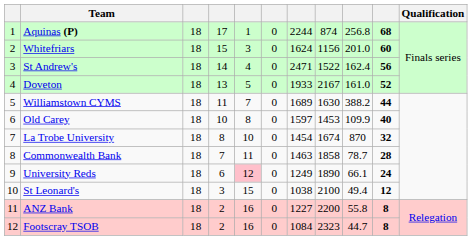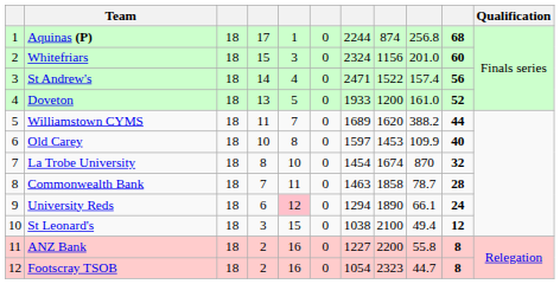 <table class="wikitable" style="text-align:center; margin-bottom:0">
 <tr>
 <th style="width:10px"></th>
 <th style="width:35%;">Team</th>
 <th style="width:30px;"></th>
 <th style="width:30px;"></th>
 <th style="width:30px;"></th>
 <th style="width:30px;"></th>
 <th style="width:30px;"></th>
 <th style="width:30px;"></th>
 <th style="width:30px;"></th>
 <th style="width:30px;"></th>
 <th>Qualification</th>
 </tr>
 <tr style="background:#ccffcc;">
 <td>1</td>
 <td style="text-align:left;"><a href='#'>Aquinas</a> <strong>(P)</strong></td>
 <td>18</td>
 <td>17</td>
 <td>1</td>
 <td>0</td>
 <td>2244</td>
 <td>874</td>
 <td>256.8</td>
 <td><strong>68</strong></td>
 <td rowspan=4>Finals series</td>
 </tr>
 <tr style="background:#ccffcc;">
 <td>2</td>
 <td style="text-align:left;"><a href='#'>Whitefriars</a></td>
 <td>18</td>
 <td>15</td>
 <td>3</td>
 <td>0</td>
-<td>1624</td>
+<td>2324</td>
 <td>1156</td>
 <td>201.0</td>
 <td><strong>60</strong></td>
 </tr>
 <tr style="background:#ccffcc;">
 <td>3</td>
 <td style="text-align:left;"><a href='#'>St Andrew's</a></td>
 <td>18</td>
 <td>14</td>
 <td>4</td>
 <td>0</td>
 <td>2471</td>
 <td>1522</td>
-<td>162.4</td>
+<td>157.4</td>
 <td><strong>56</strong></td>
 </tr>
 <tr style="background:#ccffcc;">
 <td>4</td>
 <td style="text-align:left;"><a href='#'>Doveton</a></td>
 <td>18</td>
 <td>13</td>
 <td>5</td>
 <td>0</td>
 <td>1933</td>
-<td>2167</td>
+<td>1200</td>
 <td>161.0</td>
 <td><strong>52</strong></td>
 </tr>
 <tr>
 <td>5</td>
 <td style="text-align:left;"><a href='#'>Williamstown CYMS</a></td>
 <td>18</td>
 <td>11</td>
 <td>7</td>
 <td>0</td>
 <td>1689</td>
-<td>1630</td>
+<td>1620</td>
 <td>388.2</td>
 <td><strong>44</strong></td>
 </tr>
 <tr>
 <td>6</td>
 <td style="text-align:left;"><a href='#'>Old Carey</a></td>
 <td>18</td>
 <td>10</td>
 <td>8</td>
 <td>0</td>
 <td>1597</td>
 <td>1453</td>
 <td>109.9</td>
 <td><strong>40</strong></td>
 </tr>
 <tr>
 <td>7</td>
 <td style="text-align:left;"><a href='#'>La Trobe University</a></td>
 <td>18</td>
 <td>8</td>
 <td>10</td>
 <td>0</td>
 <td>1454</td>
 <td>1674</td>
 <td>870</td>
 <td><strong>32</strong></td>
 </tr>
 <tr>
 <td>8</td>
 <td style="text-align:left;"><a href='#'>Commonwealth Bank</a></td>
 <td>18</td>
 <td>7</td>
 <td>11</td>
 <td>0</td>
 <td>1463</td>
 <td>1858</td>
 <td>78.7</td>
 <td><strong>28</strong></td>
 </tr>
 <tr>
 <td>9</td>
 <td style="text-align:left;"><a href='#'>University Reds</a></td>
 <td>18</td>
 <td>6</td>
 <td style="background: pink;">12</td>
 <td>0</td>
-<td>1249</td>
+<td>1294</td>
 <td>1890</td>
 <td>66.1</td>
 <td><strong>24</strong></td>
 </tr>
 <tr>
 <td>10</td>
 <td style="text-align:left;"><a href='#'>St Leonard's</a></td>
 <td>18</td>
 <td>3</td>
 <td>15</td>
 <td>0</td>
 <td>1038</td>
 <td>2100</td>
 <td>49.4</td>
 <td><strong>12</strong></td>
 </tr>
 <tr style="background:#FFCCCC;">
 <td>11</td>
 <td style="text-align:left;"><a href='#'>ANZ Bank</a></td>
 <td>18</td>
 <td>2</td>
 <td>16</td>
 <td>0</td>
 <td>1227</td>
 <td>2200</td>
 <td>55.8</td>
 <td><strong>8</strong></td>
 <td rowspan=2><a href='#'>Relegation</a></td>
 </tr>
 <tr style="background:#FFCCCC;">
 <td>12</td>
 <td style="text-align:left;"><a href='#'>Footscray TSOB</a></td>
 <td>18</td>
 <td>2</td>
 <td>16</td>
 <td>0</td>
-<td>1084</td>
+<td>1054</td>
 <td>2323</td>
 <td>44.7</td>
 <td><strong>8</strong></td>
 </tr>
 </table>
